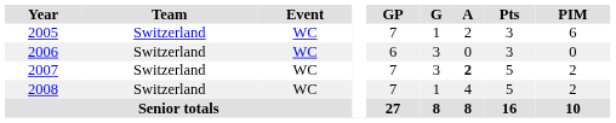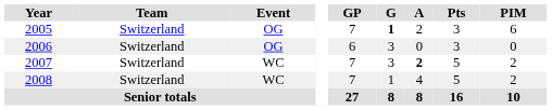 <table border="0" cellpadding="1" cellspacing="0" style="text-align:center; width:40em">
 <tr align="center" bgcolor="#e0e0e0">
 <th>Year</th>
 <th>Team</th>
 <th>Event</th>
 <th rowspan="99" bgcolor="#ffffff"> </th>
 <th>GP</th>
 <th>G</th>
 <th>A</th>
 <th>Pts</th>
 <th>PIM</th>
 </tr>
 <tr>
 <td><a href='#'>2005</a></td>
 <td><a href='#'>Switzerland</a></td>
-<td><a href='#'>WC</a></td>
+<td><a href='#'>OG</a></td>
 <td>7</td>
-<td>1</td>
+<td><strong>1</strong></td>
 <td>2</td>
 <td>3</td>
 <td>6</td>
 </tr>
 <tr bgcolor="#f0f0f0">
 <td><a href='#'>2006</a></td>
 <td>Switzerland</td>
-<td><a href='#'>WC</a></td>
+<td><a href='#'>OG</a></td>
 <td>6</td>
 <td>3</td>
 <td>0</td>
 <td>3</td>
 <td>0</td>
 </tr>
 <tr>
 <td><a href='#'>2007</a></td>
 <td>Switzerland</td>
 <td>WC</td>
 <td>7</td>
 <td>3</td>
 <td><strong>2</strong></td>
 <td>5</td>
 <td>2</td>
 </tr>
 <tr bgcolor="#f0f0f0">
 <td><a href='#'>2008</a></td>
 <td>Switzerland</td>
 <td>WC</td>
 <td>7</td>
 <td>1</td>
 <td>4</td>
 <td>5</td>
 <td>2</td>
 </tr>
 <tr bgcolor="#e0e0e0">
 <th colspan=3>Senior totals</th>
 <th>27</th>
 <th>8</th>
 <th>8</th>
 <th>16</th>
 <th>10</th>
 </tr>
 </table>
